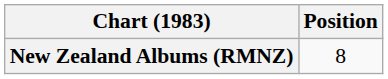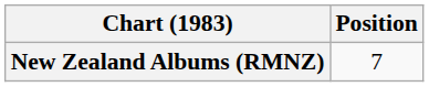 <table class="wikitable plainrowheaders" style="text-align:center">
 <tr>
 <th scope="col">Chart (1983)</th>
 <th scope="col">Position</th>
 </tr>
 <tr>
 <th scope="row">New Zealand Albums (RMNZ)</th>
-<td>8</td>
+<td>7</td>
 </tr>
 </table>
